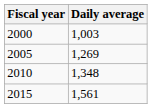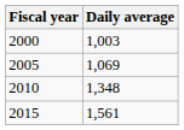 <table class="wikitable">
 <tr>
 <th>Fiscal year</th>
 <th>Daily average</th>
 </tr>
 <tr>
 <td>2000</td>
 <td>1,003</td>
 </tr>
 <tr>
 <td>2005</td>
-<td>1,269</td>
+<td>1,069</td>
 </tr>
 <tr>
 <td>2010</td>
 <td>1,348</td>
 </tr>
 <tr>
 <td>2015</td>
 <td>1,561</td>
 </tr>
 </table>
